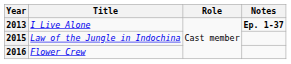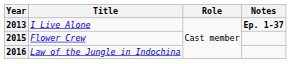 <table class="wikitable sortable plainrowheaders">
 <tr>
 <th scope="col">Year</th>
 <th scope="col">Title</th>
 <th scope="col">Role</th>
 <th scope="col">Notes</th>
 </tr>
 <tr>
 <th scope="row">2013</th>
 <td><em><a href='#'>I Live Alone</a></em></td>
 <td rowspan="3">Cast member</td>
 <td><strong>Ep. 1-37</strong></td>
 </tr>
 <tr>
 <th scope="row">2015</th>
-<td><em><a href='#'>Law of the Jungle in Indochina</a></em></td>
+<td><em><a href='#'>Flower Crew</a></em></td>
 <td></td>
 </tr>
 <tr>
 <th scope="row">2016</th>
-<td><em><a href='#'>Flower Crew</a></em></td>
+<td><em><a href='#'>Law of the Jungle in Indochina</a></em></td>
 <td></td>
 </tr>
 </table>
